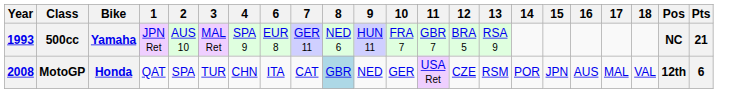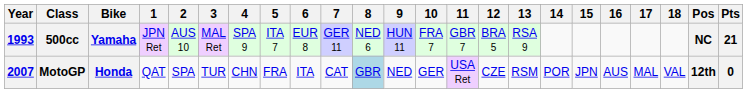 <table class="wikitable" style="text-align:center">
 <tr>
 <th>Year</th>
 <th>Class</th>
 <th>Bike</th>
 <th>1</th>
 <th>2</th>
 <th>3</th>
 <th>4</th>
+<th>5</th>
 <th>6</th>
 <th>7</th>
 <th>8</th>
 <th>9</th>
 <th>10</th>
 <th>11</th>
 <th>12</th>
 <th>13</th>
 <th>14</th>
 <th>15</th>
 <th>16</th>
 <th>17</th>
 <th>18</th>
 <th>Pos</th>
 <th>Pts</th>
 </tr>
 <tr>
 <th><a href='#'>1993</a></th>
 <th>500cc</th>
 <th><a href='#'>Yamaha</a></th>
 <td style="background:#EFCFFF;"><a href='#'>JPN</a><br><small>Ret</small></td>
 <td style="background:#DFFFDF;"><a href='#'>AUS</a><br><small>10</small></td>
 <td style="background:#EFCFFF;"><a href='#'>MAL</a><br><small>Ret</small></td>
 <td style="background:#DFFFDF;"><a href='#'>SPA</a><br><small>9</small></td>
+<td style="background:#DFFFDF;"><a href='#'>ITA</a><br><small>7</small></td>
 <td style="background:#DFFFDF;"><a href='#'>EUR</a><br><small>8</small></td>
 <td style="background:#CFCFFF;"><a href='#'>GER</a><br><small>11</small></td>
 <td style="background:#DFFFDF;"><a href='#'>NED</a><br><small>6</small></td>
 <td style="background:#CFCFFF;"><a href='#'>HUN</a><br><small>11</small></td>
 <td style="background:#DFFFDF;"><a href='#'>FRA</a><br><small>7</small></td>
 <td style="background:#DFFFDF;"><a href='#'>GBR</a><br><small>7</small></td>
 <td style="background:#DFFFDF;"><a href='#'>BRA</a><br><small>5</small></td>
 <td style="background:#DFFFDF;"><a href='#'>RSA</a><br><small>9</small></td>
 <td></td>
 <td></td>
 <td></td>
 <td></td>
 <td></td>
 <th>NC</th>
 <th>21</th>
 </tr>
 <tr>
-<th><a href='#'>2008</a></th>
+<th><a href='#'>2007</a></th>
 <th>MotoGP</th>
 <th><a href='#'>Honda</a></th>
 <td><a href='#'>QAT</a><br><small></small></td>
 <td><a href='#'>SPA</a><br><small></small></td>
 <td><a href='#'>TUR</a><br><small></small></td>
 <td><a href='#'>CHN</a><br><small></small></td>
+<td><a href='#'>FRA</a><br><small></small></td>
 <td><a href='#'>ITA</a><br><small></small></td>
 <td><a href='#'>CAT</a><br><small></small></td>
 <td style="background: lightblue;"><a href='#'>GBR</a><br><small></small></td>
 <td><a href='#'>NED</a><br><small></small></td>
 <td><a href='#'>GER</a><br><small></small></td>
 <td style="background:#EFCFFF;"><a href='#'>USA</a><br><small>Ret</small></td>
 <td><a href='#'>CZE</a><br><small></small></td>
 <td><a href='#'>RSM</a><br><small></small></td>
 <td><a href='#'>POR</a><br><small></small></td>
 <td><a href='#'>JPN</a><br><small></small></td>
 <td><a href='#'>AUS</a><br><small></small></td>
 <td><a href='#'>MAL</a><br><small></small></td>
 <td><a href='#'>VAL</a><br><small></small></td>
 <th>12th</th>
-<th>6</th>
+<th>0</th>
 </tr>
 </table>
